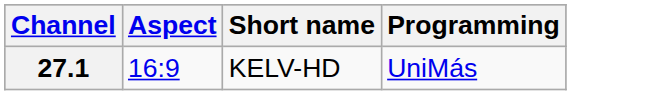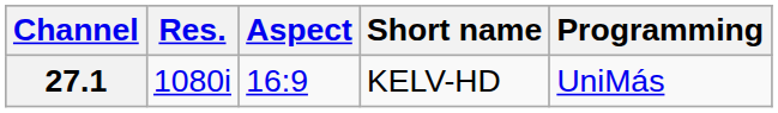 <table class="wikitable">
 <tr>
 <th><a href='#'>Channel</a></th>
+<th><a href='#'>Res.</a></th>
 <th><a href='#'>Aspect</a></th>
 <th>Short name</th>
 <th>Programming</th>
 </tr>
 <tr>
 <th scope = "row">27.1</th>
+<td><a href='#'>1080i</a></td>
 <td><a href='#'>16:9</a></td>
 <td>KELV-HD</td>
 <td><a href='#'>UniMás</a></td>
 </tr>
 </table>
